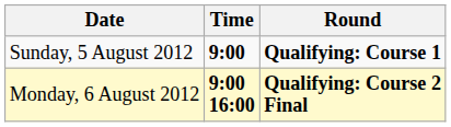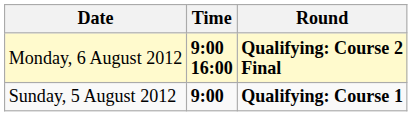 <table class="wikitable">
 <tr>
 <th>Date</th>
 <th>Time</th>
 <th>Round</th>
 </tr>
+<tr style=background:lemonchiffon>
+<td>Monday, 6 August 2012</td>
+<td><strong>9:00</strong><br><strong>16:00</strong></td>
+<td><strong>Qualifying: Course 2</strong><br><strong>Final</strong></td>
+</tr>
 <tr>
 <td>Sunday, 5 August 2012</td>
 <td><strong>9:00</strong></td>
 <td><strong>Qualifying: Course 1</strong></td>
 </tr>
-<tr style=background:lemonchiffon>
-<td>Monday, 6 August 2012</td>
-<td><strong>9:00</strong><br><strong>16:00</strong></td>
-<td><strong>Qualifying: Course 2</strong><br><strong>Final</strong></td>
-</tr>
 </table>
